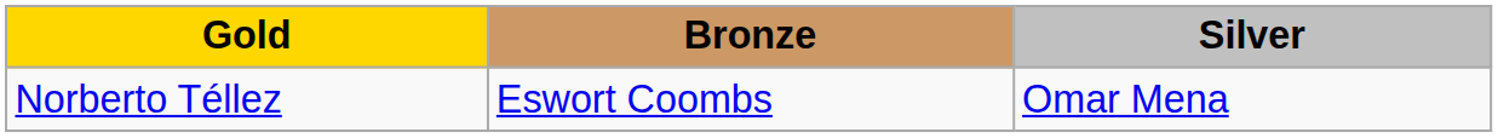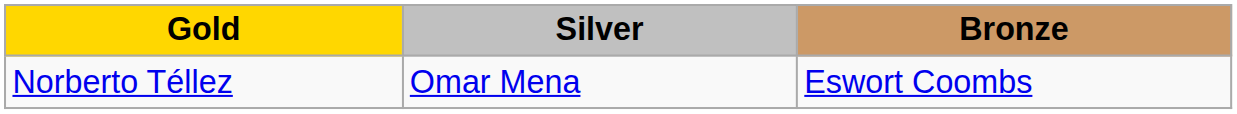 <table class="wikitable" style="text-align:left">
 <tr align="center">
 <td width=200 bgcolor=gold><strong>Gold</strong></td>
+<td width=200 bgcolor=silver><strong>Silver</strong></td>
 <td width=220 bgcolor=CC9966><strong>Bronze</strong></td>
-<td width=200 bgcolor=silver><strong>Silver</strong></td>
 </tr>
 <tr>
 <td><a href='#'>Norberto Téllez</a><br><em></em></td>
+<td><a href='#'>Omar Mena</a><br><em></em></td>
 <td><a href='#'>Eswort Coombs</a><br><em></em></td>
-<td><a href='#'>Omar Mena</a><br><em></em></td>
 </tr>
 </table>
